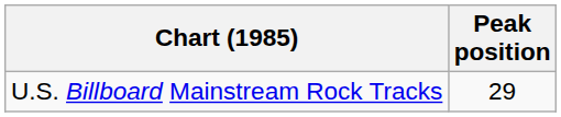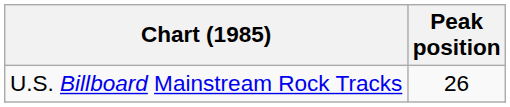 <table class="wikitable sortable">
 <tr>
 <th>Chart (1985)</th>
 <th>Peak<br>position</th>
 </tr>
 <tr>
 <td>U.S. <em><a href='#'>Billboard</a></em> <a href='#'>Mainstream Rock Tracks</a></td>
-<td align="center">29</td>
+<td align="center">26</td>
 </tr>
 </table>
